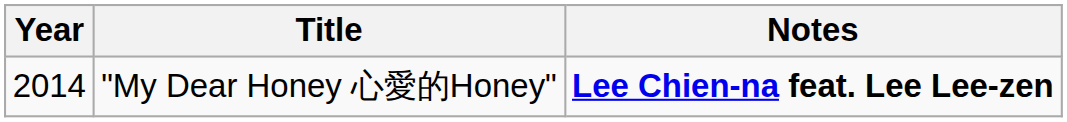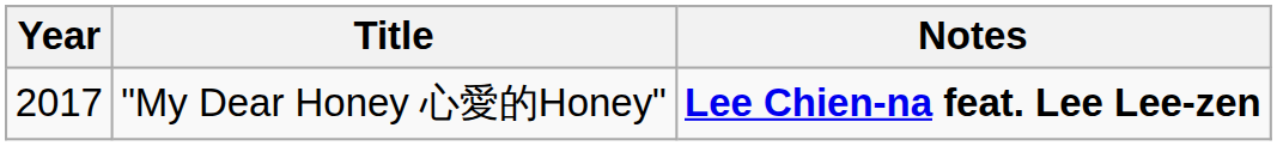 <table class="wikitable sortable">
 <tr>
 <th>Year</th>
 <th>Title</th>
 <th class="unsortable">Notes</th>
 </tr>
 <tr>
-<td>2014</td>
+<td>2017</td>
 <td>"My Dear Honey 心愛的Honey"</td>
 <td><strong><a href='#'>Lee Chien-na</a> feat. Lee Lee-zen</strong></td>
 </tr>
 </table>
